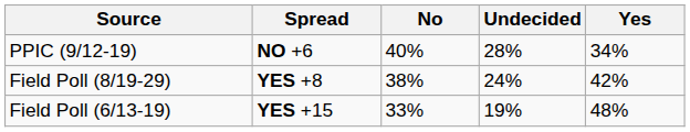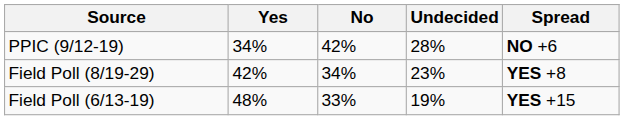 <table class="wikitable">
 <tr>
 <th width="200">Source</th>
-<th width="100">Spread</th>
+<th width="75">Yes</th>
 <th width="75">No</th>
 <th width="75">Undecided</th>
-<th width="75">Yes</th>
+<th width="100">Spread</th>
 </tr>
 <tr>
 <td>PPIC (9/12-19)</td>
+<td>34%</td>
+<td>42%</td>
+<td>28%</td>
 <td><strong>NO</strong> +6</td>
-<td>40%</td>
-<td>28%</td>
-<td>34%</td>
 </tr>
 <tr>
 <td>Field Poll (8/19-29)</td>
+<td>42%</td>
+<td>34%</td>
+<td>23%</td>
 <td><strong>YES</strong> +8</td>
-<td>38%</td>
-<td>24%</td>
-<td>42%</td>
 </tr>
 <tr>
 <td>Field Poll (6/13-19)</td>
-<td><strong>YES</strong> +15</td>
+<td>48%</td>
 <td>33%</td>
 <td>19%</td>
-<td>48%</td>
+<td><strong>YES</strong> +15</td>
 </tr>
 </table>
